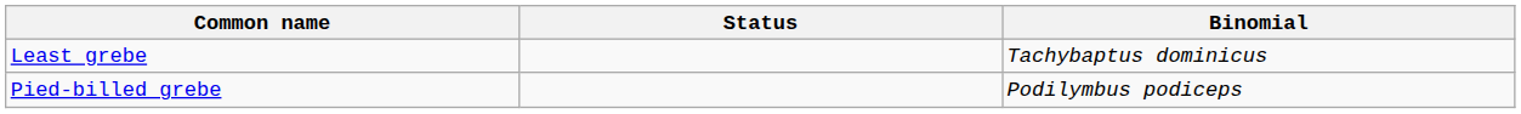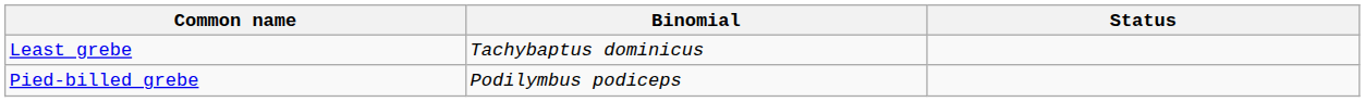 <table width=60% class="wikitable">
 <tr>
 <th width=34%>Common name</th>
+<th width=34%>Binomial</th>
 <th width=32%>Status</th>
-<th width=34%>Binomial</th>
 </tr>
 <tr>
 <td><a href='#'>Least grebe</a></td>
+<td><em>Tachybaptus dominicus</em></td>
 <td></td>
-<td><em>Tachybaptus dominicus</em></td>
 </tr>
 <tr>
 <td><a href='#'>Pied-billed grebe</a></td>
+<td><em>Podilymbus podiceps</em></td>
 <td></td>
-<td><em>Podilymbus podiceps</em></td>
 </tr>
 </table>
